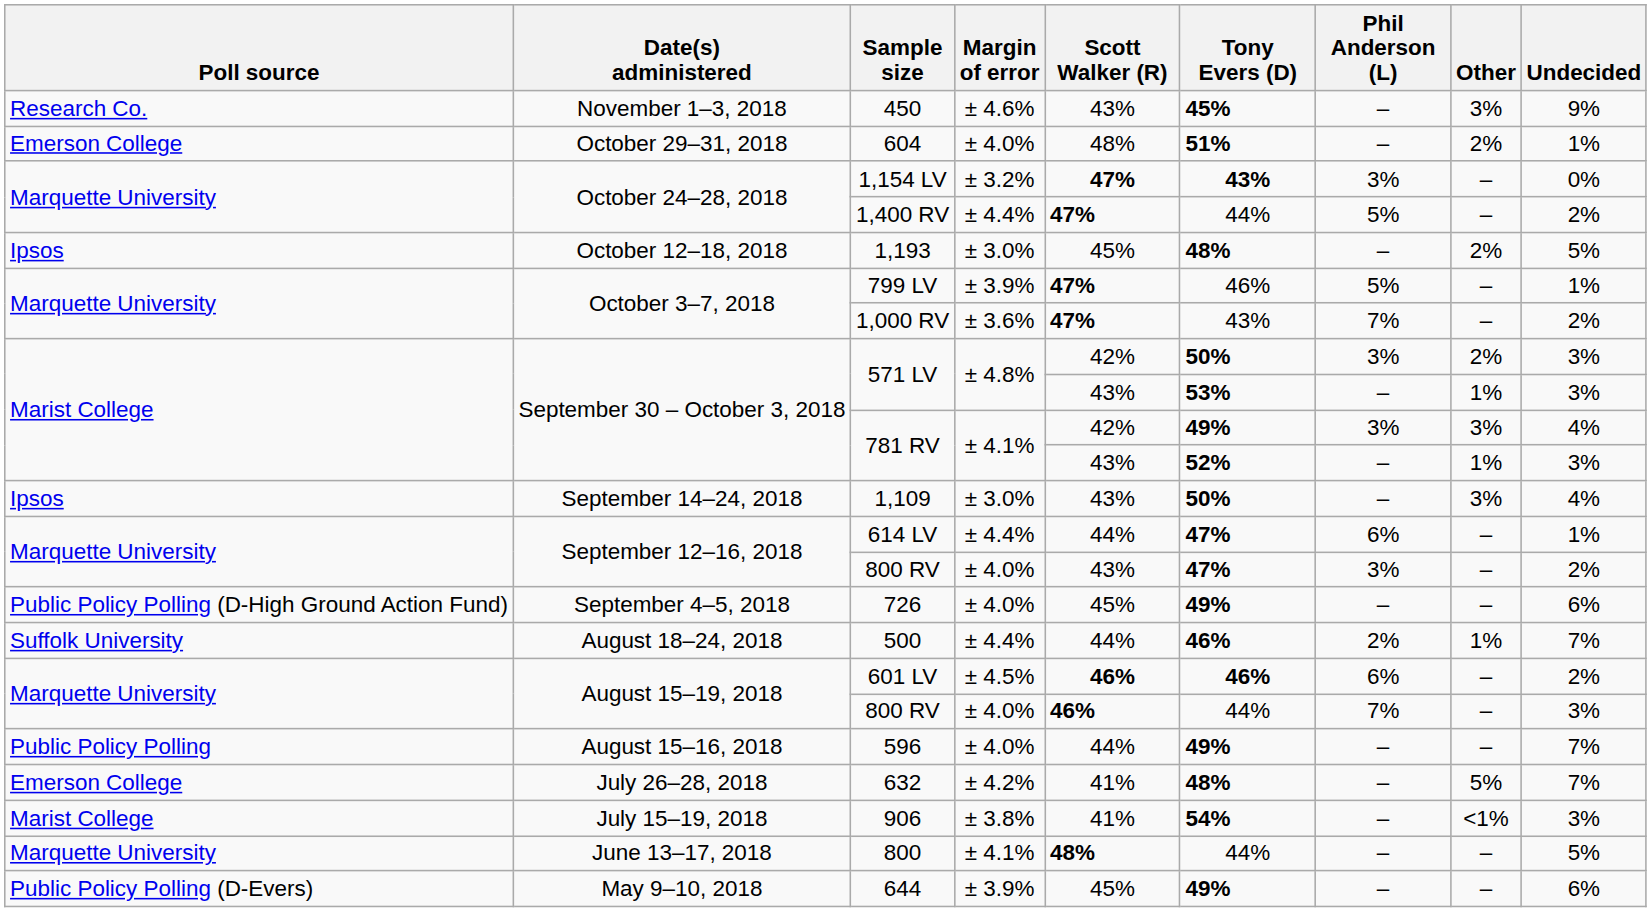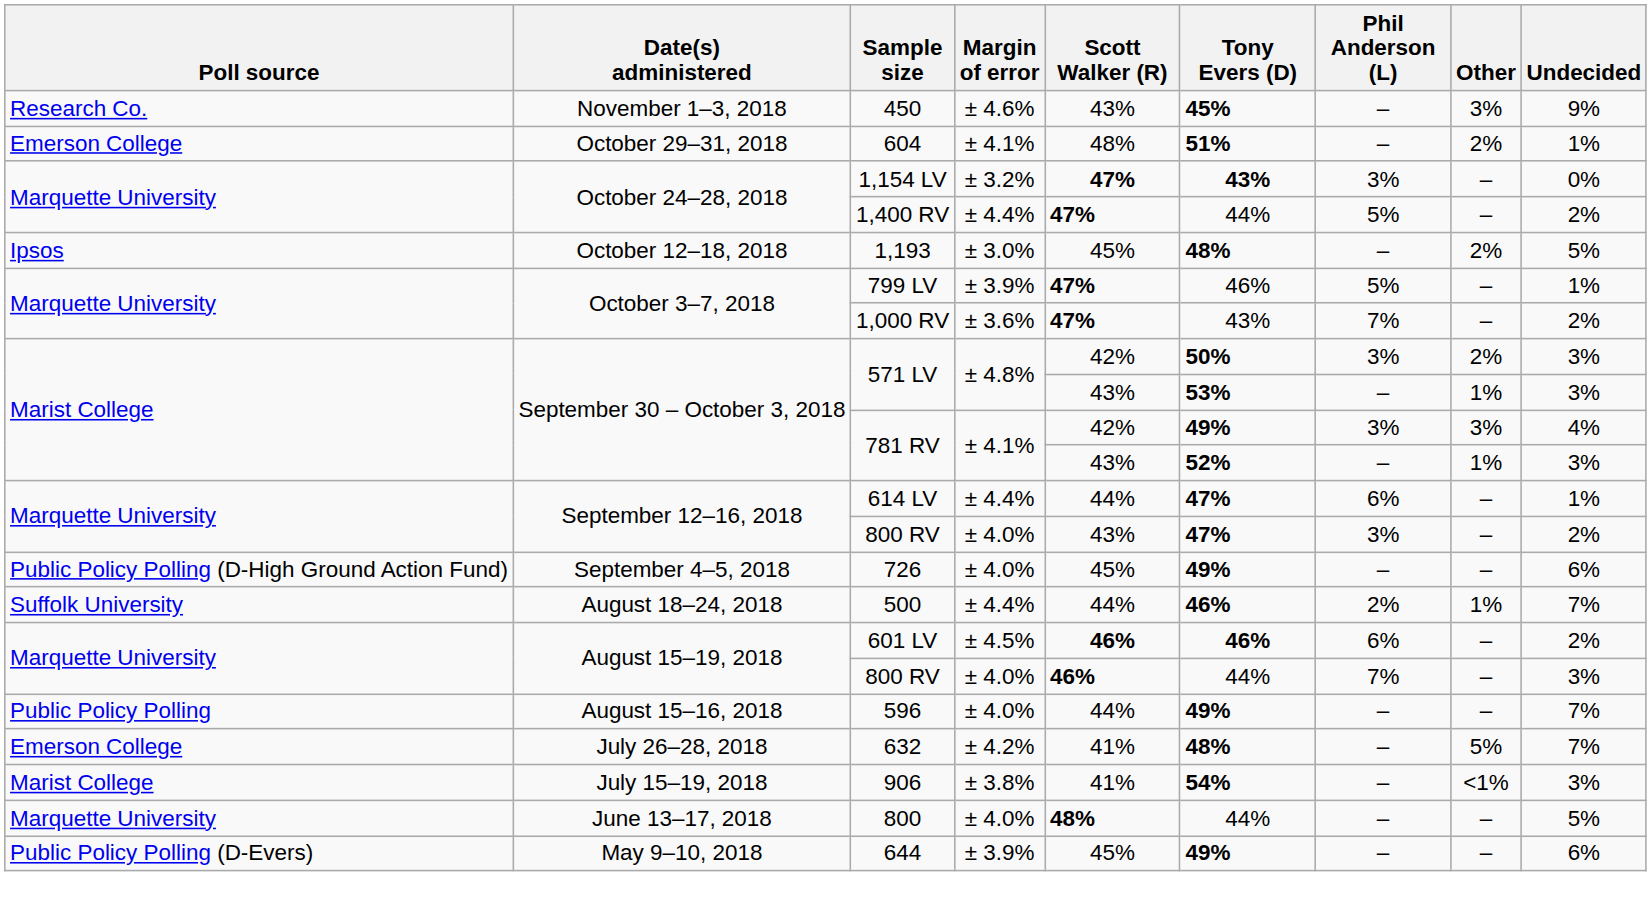 <table class="wikitable" style="font-size:90%;">
 <tr valign=bottom>
 <th>Poll source</th>
 <th>Date(s)<br>administered</th>
 <th>Sample<br>size</th>
 <th>Margin<br>of error</th>
 <th style="width:80px;">Scott<br>Walker (R)</th>
 <th style="width:80px;">Tony<br>Evers (D)</th>
 <th style="width:80px;">Phil<br>Anderson (L)</th>
 <th>Other</th>
 <th>Undecided</th>
 </tr>
 <tr>
 <td><a href='#'>Research Co.</a></td>
 <td align=center>November 1–3, 2018</td>
 <td align=center>450</td>
 <td align=center>± 4.6%</td>
 <td align=center>43%</td>
 <td><strong>45%</strong></td>
 <td align=center>–</td>
 <td align=center>3%</td>
 <td align=center>9%</td>
 </tr>
 <tr>
 <td><a href='#'>Emerson College</a></td>
 <td align=center>October 29–31, 2018</td>
 <td align=center>604</td>
-<td align=center>± 4.0%</td>
+<td align=center>± 4.1%</td>
 <td align=center>48%</td>
 <td><strong>51%</strong></td>
 <td align=center>–</td>
 <td align=center>2%</td>
 <td align=center>1%</td>
 </tr>
 <tr>
 <td rowspan=2><a href='#'>Marquette University</a></td>
 <td rowspan="2" style="text-align:center;">October 24–28, 2018</td>
 <td align=center>1,154 LV</td>
 <td align=center>± 3.2%</td>
 <td align=center><strong>47%</strong></td>
 <td align=center><strong>43%</strong></td>
 <td align=center>3%</td>
 <td align=center>–</td>
 <td align=center>0%</td>
 </tr>
 <tr>
 <td align=center>1,400 RV</td>
 <td align=center>± 4.4%</td>
 <td><strong>47%</strong></td>
 <td align=center>44%</td>
 <td align=center>5%</td>
 <td align=center>–</td>
 <td align=center>2%</td>
 </tr>
 <tr>
 <td><a href='#'>Ipsos</a></td>
 <td align=center>October 12–18, 2018</td>
 <td align=center>1,193</td>
 <td align=center>± 3.0%</td>
 <td align=center>45%</td>
 <td><strong>48%</strong></td>
 <td align=center>–</td>
 <td align=center>2%</td>
 <td align=center>5%</td>
 </tr>
 <tr>
 <td rowspan=2><a href='#'>Marquette University</a></td>
 <td rowspan="2" style="text-align:center;">October 3–7, 2018</td>
 <td align=center>799 LV</td>
 <td align=center>± 3.9%</td>
 <td><strong>47%</strong></td>
 <td align=center>46%</td>
 <td align=center>5%</td>
 <td align=center>–</td>
 <td align=center>1%</td>
 </tr>
 <tr>
 <td align=center>1,000 RV</td>
 <td align=center>± 3.6%</td>
 <td><strong>47%</strong></td>
 <td align=center>43%</td>
 <td align=center>7%</td>
 <td align=center>–</td>
 <td align=center>2%</td>
 </tr>
 <tr>
 <td rowspan=4><a href='#'>Marist College</a></td>
 <td rowspan="4" style="text-align:center;">September 30 – October 3, 2018</td>
 <td rowspan="2" style="text-align:center;">571 LV</td>
 <td rowspan="2" style="text-align:center;">± 4.8%</td>
 <td align=center>42%</td>
 <td><strong>50%</strong></td>
 <td align=center>3%</td>
 <td align=center>2%</td>
 <td align=center>3%</td>
 </tr>
 <tr>
 <td align=center>43%</td>
 <td><strong>53%</strong></td>
 <td align=center>–</td>
 <td align=center>1%</td>
 <td align=center>3%</td>
 </tr>
 <tr>
 <td rowspan="2" style="text-align:center;">781 RV</td>
 <td rowspan="2" style="text-align:center;">± 4.1%</td>
 <td align=center>42%</td>
 <td><strong>49%</strong></td>
 <td align=center>3%</td>
 <td align=center>3%</td>
 <td align=center>4%</td>
 </tr>
 <tr>
 <td align=center>43%</td>
 <td><strong>52%</strong></td>
 <td align=center>–</td>
 <td align=center>1%</td>
 <td align=center>3%</td>
-</tr>
-<tr>
-<td><a href='#'>Ipsos</a></td>
-<td align=center>September 14–24, 2018</td>
-<td align=center>1,109</td>
-<td align=center>± 3.0%</td>
-<td align=center>43%</td>
-<td><strong>50%</strong></td>
-<td align=center>–</td>
-<td align=center>3%</td>
-<td align=center>4%</td>
 </tr>
 <tr>
 <td rowspan=2><a href='#'>Marquette University</a></td>
 <td rowspan="2" style="text-align:center;">September 12–16, 2018</td>
 <td align=center>614 LV</td>
 <td align=center>± 4.4%</td>
 <td align=center>44%</td>
 <td><strong>47%</strong></td>
 <td align=center>6%</td>
 <td align=center>–</td>
 <td align=center>1%</td>
 </tr>
 <tr>
 <td align=center>800 RV</td>
 <td align=center>± 4.0%</td>
 <td align=center>43%</td>
 <td><strong>47%</strong></td>
 <td align=center>3%</td>
 <td align=center>–</td>
 <td align=center>2%</td>
 </tr>
 <tr>
 <td><a href='#'>Public Policy Polling</a> (D-High Ground Action Fund)</td>
 <td align=center>September 4–5, 2018</td>
 <td align=center>726</td>
 <td align=center>± 4.0%</td>
 <td align=center>45%</td>
 <td><strong>49%</strong></td>
 <td align=center>–</td>
 <td align=center>–</td>
 <td align=center>6%</td>
 </tr>
 <tr>
 <td><a href='#'>Suffolk University</a></td>
 <td align=center>August 18–24, 2018</td>
 <td align=center>500</td>
 <td align=center>± 4.4%</td>
 <td align=center>44%</td>
 <td><strong>46%</strong></td>
 <td align=center>2%</td>
 <td align=center>1%</td>
 <td align=center>7%</td>
 </tr>
 <tr>
 <td rowspan=2><a href='#'>Marquette University</a></td>
 <td rowspan="2" style="text-align:center;">August 15–19, 2018</td>
 <td align=center>601 LV</td>
 <td align=center>± 4.5%</td>
 <td align=center><strong>46%</strong></td>
 <td align=center><strong>46%</strong></td>
 <td align=center>6%</td>
 <td align=center>–</td>
 <td align=center>2%</td>
 </tr>
 <tr>
 <td align=center>800 RV</td>
 <td align=center>± 4.0%</td>
 <td><strong>46%</strong></td>
 <td align=center>44%</td>
 <td align=center>7%</td>
 <td align=center>–</td>
 <td align=center>3%</td>
 </tr>
 <tr>
 <td><a href='#'>Public Policy Polling</a></td>
 <td align=center>August 15–16, 2018</td>
 <td align=center>596</td>
 <td align=center>± 4.0%</td>
 <td align=center>44%</td>
 <td><strong>49%</strong></td>
 <td align=center>–</td>
 <td align=center>–</td>
 <td align=center>7%</td>
 </tr>
 <tr>
 <td><a href='#'>Emerson College</a></td>
 <td align=center>July 26–28, 2018</td>
 <td align=center>632</td>
 <td align=center>± 4.2%</td>
 <td align=center>41%</td>
 <td><strong>48%</strong></td>
 <td align=center>–</td>
 <td align=center>5%</td>
 <td align=center>7%</td>
 </tr>
 <tr>
 <td><a href='#'>Marist College</a></td>
 <td align=center>July 15–19, 2018</td>
 <td align=center>906</td>
 <td align=center>± 3.8%</td>
 <td align=center>41%</td>
 <td><strong>54%</strong></td>
 <td align=center>–</td>
 <td align=center><1%</td>
 <td align=center>3%</td>
 </tr>
 <tr>
 <td><a href='#'>Marquette University</a></td>
 <td align=center>June 13–17, 2018</td>
 <td align=center>800</td>
-<td align=center>± 4.1%</td>
+<td align=center>± 4.0%</td>
 <td><strong>48%</strong></td>
 <td align=center>44%</td>
 <td align=center>–</td>
 <td align=center>–</td>
 <td align=center>5%</td>
 </tr>
 <tr>
 <td><a href='#'>Public Policy Polling</a> (D-Evers)</td>
 <td align=center>May 9–10, 2018</td>
 <td align=center>644</td>
 <td align=center>± 3.9%</td>
 <td align=center>45%</td>
 <td><strong>49%</strong></td>
 <td align=center>–</td>
 <td align=center>–</td>
 <td align=center>6%</td>
 </tr>
 </table>
